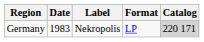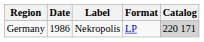 <table class="wikitable">
 <tr>
 <th>Region</th>
 <th>Date</th>
 <th>Label</th>
 <th>Format</th>
 <th>Catalog</th>
 </tr>
 <tr>
 <td>Germany</td>
-<td>1983</td>
+<td>1986</td>
 <td>Nekropolis</td>
 <td><a href='#'>LP</a></td>
 <td style="background: lightgrey;">220 171</td>
 </tr>
 </table>
